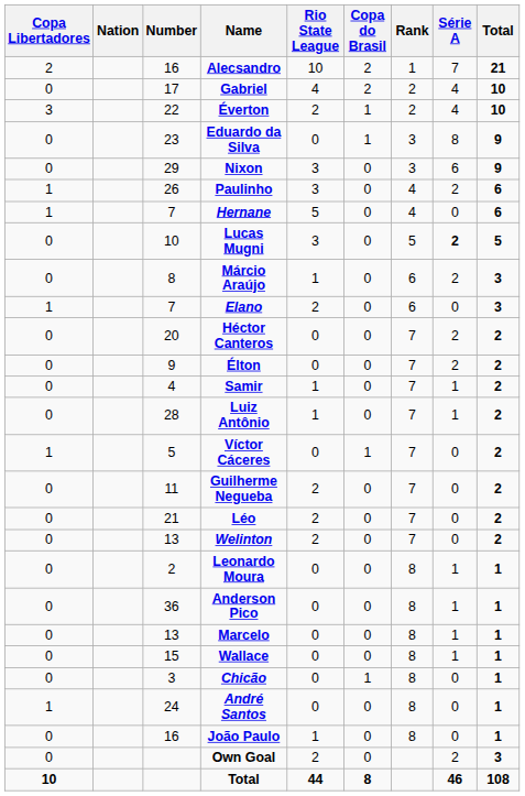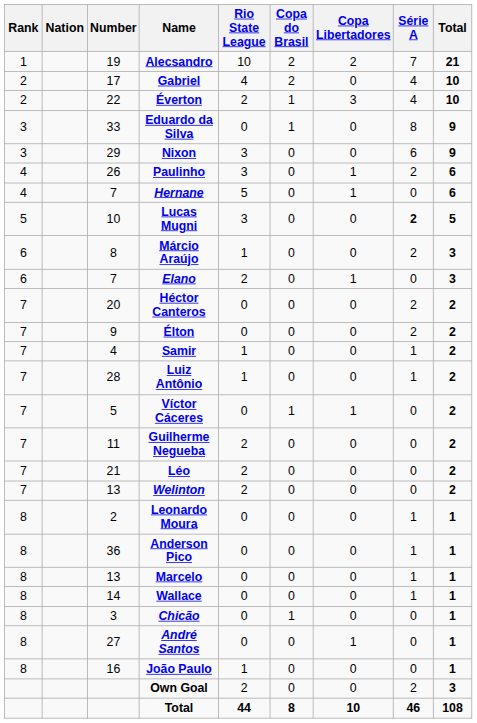 <table class="wikitable plainrowheaders sortable" style="text-align:center">
 <tr>
-<th scope="col" ! style="width:80px;"><a href='#'>Copa Libertadores</a></th>
+<th scope="col" ! style="width:60px;">Rank</th>
 <th scope="col" ! style="width:60px;">Nation</th>
 <th scope="col" ! style="width:60px;">Number</th>
 <th scope="col" ! style="width:150px;">Name</th>
 <th scope="col" ! style="width:80px;"><a href='#'>Rio State League</a></th>
 <th scope="col" ! style="width:80px;"><a href='#'>Copa do Brasil</a></th>
-<th scope="col" ! style="width:60px;">Rank</th>
+<th scope="col" ! style="width:80px;"><a href='#'>Copa Libertadores</a></th>
 <th scope="col" ! style="width:80px;"><a href='#'>Série A</a></th>
 <th scope="col" ! style="width:80px;">Total</th>
 </tr>
 <tr>
-<td>2</td>
+<td>1</td>
 <td></td>
-<td>16</td>
+<td>19</td>
 <td><strong><a href='#'>Alecsandro</a></strong></td>
 <td>10</td>
 <td>2</td>
-<td>1</td>
+<td>2</td>
 <td>7</td>
 <td><strong>21</strong></td>
 </tr>
 <tr>
-<td>0</td>
+<td>2</td>
 <td></td>
 <td>17</td>
 <td><strong><a href='#'>Gabriel</a></strong></td>
 <td>4</td>
 <td>2</td>
+<td>0</td>
+<td>4</td>
+<td><strong>10</strong></td>
+</tr>
+<tr>
 <td>2</td>
+<td></td>
+<td>22</td>
+<td><strong><a href='#'>Éverton</a></strong></td>
+<td>2</td>
+<td>1</td>
+<td>3</td>
 <td>4</td>
 <td><strong>10</strong></td>
 </tr>
 <tr>
 <td>3</td>
 <td></td>
-<td>22</td>
-<td><strong><a href='#'>Éverton</a></strong></td>
-<td>2</td>
-<td>1</td>
-<td>2</td>
-<td>4</td>
-<td><strong>10</strong></td>
-</tr>
-<tr>
-<td>0</td>
-<td></td>
-<td>23</td>
+<td>33</td>
 <td><strong><a href='#'>Eduardo da Silva</a></strong></td>
 <td>0</td>
 <td>1</td>
-<td>3</td>
+<td>0</td>
 <td>8</td>
 <td><strong>9</strong></td>
 </tr>
 <tr>
-<td>0</td>
+<td>3</td>
 <td></td>
 <td>29</td>
 <td><strong><a href='#'>Nixon</a></strong></td>
 <td>3</td>
 <td>0</td>
-<td>3</td>
+<td>0</td>
 <td>6</td>
 <td><strong>9</strong></td>
 </tr>
 <tr>
-<td>1</td>
+<td>4</td>
 <td></td>
 <td>26</td>
 <td><strong><a href='#'>Paulinho</a></strong></td>
 <td>3</td>
 <td>0</td>
-<td>4</td>
+<td>1</td>
 <td>2</td>
 <td><strong>6</strong></td>
 </tr>
 <tr>
-<td>1</td>
+<td>4</td>
 <td></td>
 <td>7</td>
 <td><strong><em><a href='#'>Hernane</a></em></strong></td>
 <td>5</td>
 <td>0</td>
-<td>4</td>
+<td>1</td>
 <td>0</td>
 <td><strong>6</strong></td>
 </tr>
 <tr>
-<td>0</td>
+<td>5</td>
 <td></td>
 <td>10</td>
 <td><strong><a href='#'>Lucas Mugni</a></strong></td>
 <td>3</td>
 <td>0</td>
-<td>5</td>
+<td>0</td>
 <td><strong>2</strong></td>
 <td><strong>5</strong></td>
 </tr>
 <tr>
-<td>0</td>
+<td>6</td>
 <td></td>
 <td>8</td>
 <td><strong><a href='#'>Márcio Araújo</a></strong></td>
 <td>1</td>
 <td>0</td>
-<td>6</td>
+<td>0</td>
 <td>2</td>
 <td><strong>3</strong></td>
 </tr>
 <tr>
-<td>1</td>
+<td>6</td>
 <td></td>
 <td>7</td>
 <td><strong><em><a href='#'>Elano</a></em></strong></td>
 <td>2</td>
 <td>0</td>
-<td>6</td>
+<td>1</td>
 <td>0</td>
 <td><strong>3</strong></td>
 </tr>
 <tr>
-<td>0</td>
+<td>7</td>
 <td></td>
 <td>20</td>
 <td><strong><a href='#'>Héctor Canteros</a></strong></td>
 <td>0</td>
 <td>0</td>
-<td>7</td>
+<td>0</td>
 <td>2</td>
 <td><strong>2</strong></td>
 </tr>
 <tr>
-<td>0</td>
+<td>7</td>
 <td></td>
 <td>9</td>
 <td><strong><a href='#'>Élton</a></strong></td>
 <td>0</td>
 <td>0</td>
-<td>7</td>
+<td>0</td>
 <td>2</td>
 <td><strong>2</strong></td>
 </tr>
 <tr>
-<td>0</td>
+<td>7</td>
 <td></td>
 <td>4</td>
 <td><strong><a href='#'>Samir</a></strong></td>
 <td>1</td>
 <td>0</td>
-<td>7</td>
+<td>0</td>
 <td>1</td>
 <td><strong>2</strong></td>
 </tr>
 <tr>
-<td>0</td>
+<td>7</td>
 <td></td>
 <td>28</td>
 <td><strong><a href='#'>Luiz Antônio</a></strong></td>
 <td>1</td>
 <td>0</td>
-<td>7</td>
+<td>0</td>
 <td>1</td>
 <td><strong>2</strong></td>
 </tr>
 <tr>
-<td>1</td>
+<td>7</td>
 <td></td>
 <td>5</td>
 <td><strong><a href='#'>Víctor Cáceres</a></strong></td>
 <td>0</td>
 <td>1</td>
-<td>7</td>
+<td>1</td>
 <td>0</td>
 <td><strong>2</strong></td>
 </tr>
 <tr>
-<td>0</td>
+<td>7</td>
 <td></td>
 <td>11</td>
 <td><strong><a href='#'>Guilherme Negueba</a></strong></td>
 <td>2</td>
 <td>0</td>
-<td>7</td>
+<td>0</td>
 <td>0</td>
 <td><strong>2</strong></td>
 </tr>
 <tr>
-<td>0</td>
+<td>7</td>
 <td></td>
 <td>21</td>
 <td><strong><a href='#'>Léo</a></strong></td>
 <td>2</td>
 <td>0</td>
-<td>7</td>
+<td>0</td>
 <td>0</td>
 <td><strong>2</strong></td>
 </tr>
 <tr>
-<td>0</td>
+<td>7</td>
 <td></td>
 <td>13</td>
 <td><strong><em><a href='#'>Welinton</a></em></strong></td>
 <td>2</td>
 <td>0</td>
-<td>7</td>
+<td>0</td>
 <td>0</td>
 <td><strong>2</strong></td>
 </tr>
 <tr>
-<td>0</td>
+<td>8</td>
 <td></td>
 <td>2</td>
 <td><strong><a href='#'>Leonardo Moura</a></strong></td>
 <td>0</td>
 <td>0</td>
-<td>8</td>
+<td>0</td>
 <td>1</td>
 <td><strong>1</strong></td>
 </tr>
 <tr>
-<td>0</td>
+<td>8</td>
 <td></td>
 <td>36</td>
 <td><strong><a href='#'>Anderson Pico</a></strong></td>
 <td>0</td>
 <td>0</td>
-<td>8</td>
+<td>0</td>
 <td>1</td>
 <td><strong>1</strong></td>
 </tr>
 <tr>
-<td>0</td>
+<td>8</td>
 <td></td>
 <td>13</td>
 <td><strong><a href='#'>Marcelo</a></strong></td>
 <td>0</td>
 <td>0</td>
-<td>8</td>
+<td>0</td>
 <td>1</td>
 <td><strong>1</strong></td>
 </tr>
 <tr>
-<td>0</td>
+<td>8</td>
 <td></td>
-<td>15</td>
+<td>14</td>
 <td><strong><a href='#'>Wallace</a></strong></td>
 <td>0</td>
 <td>0</td>
-<td>8</td>
+<td>0</td>
 <td>1</td>
 <td><strong>1</strong></td>
 </tr>
 <tr>
-<td>0</td>
+<td>8</td>
 <td></td>
 <td>3</td>
 <td><strong><em><a href='#'>Chicão</a></em></strong></td>
 <td>0</td>
 <td>1</td>
-<td>8</td>
+<td>0</td>
 <td>0</td>
 <td><strong>1</strong></td>
 </tr>
 <tr>
-<td>1</td>
+<td>8</td>
 <td></td>
-<td>24</td>
+<td>27</td>
 <td><strong><em><a href='#'>André Santos</a></em></strong></td>
 <td>0</td>
 <td>0</td>
-<td>8</td>
+<td>1</td>
 <td>0</td>
 <td><strong>1</strong></td>
 </tr>
 <tr>
-<td>0</td>
+<td>8</td>
 <td></td>
 <td>16</td>
 <td><strong><a href='#'>João Paulo</a></strong></td>
 <td>1</td>
 <td>0</td>
-<td>8</td>
+<td>0</td>
 <td>0</td>
 <td><strong>1</strong></td>
 </tr>
 <tr>
-<td>0</td>
+<td></td>
 <td></td>
 <td></td>
 <td><strong>Own Goal</strong></td>
 <td>2</td>
 <td>0</td>
-<td></td>
+<td>0</td>
 <td>2</td>
 <td><strong>3</strong></td>
 </tr>
 <tr>
-<td><strong>10</strong></td>
+<td></td>
 <td></td>
 <td></td>
 <td><strong>Total</strong></td>
 <td><strong>44</strong></td>
 <td><strong>8</strong></td>
-<td></td>
+<td><strong>10</strong></td>
 <td><strong>46</strong></td>
 <td><strong>108</strong></td>
 </tr>
 </table>
